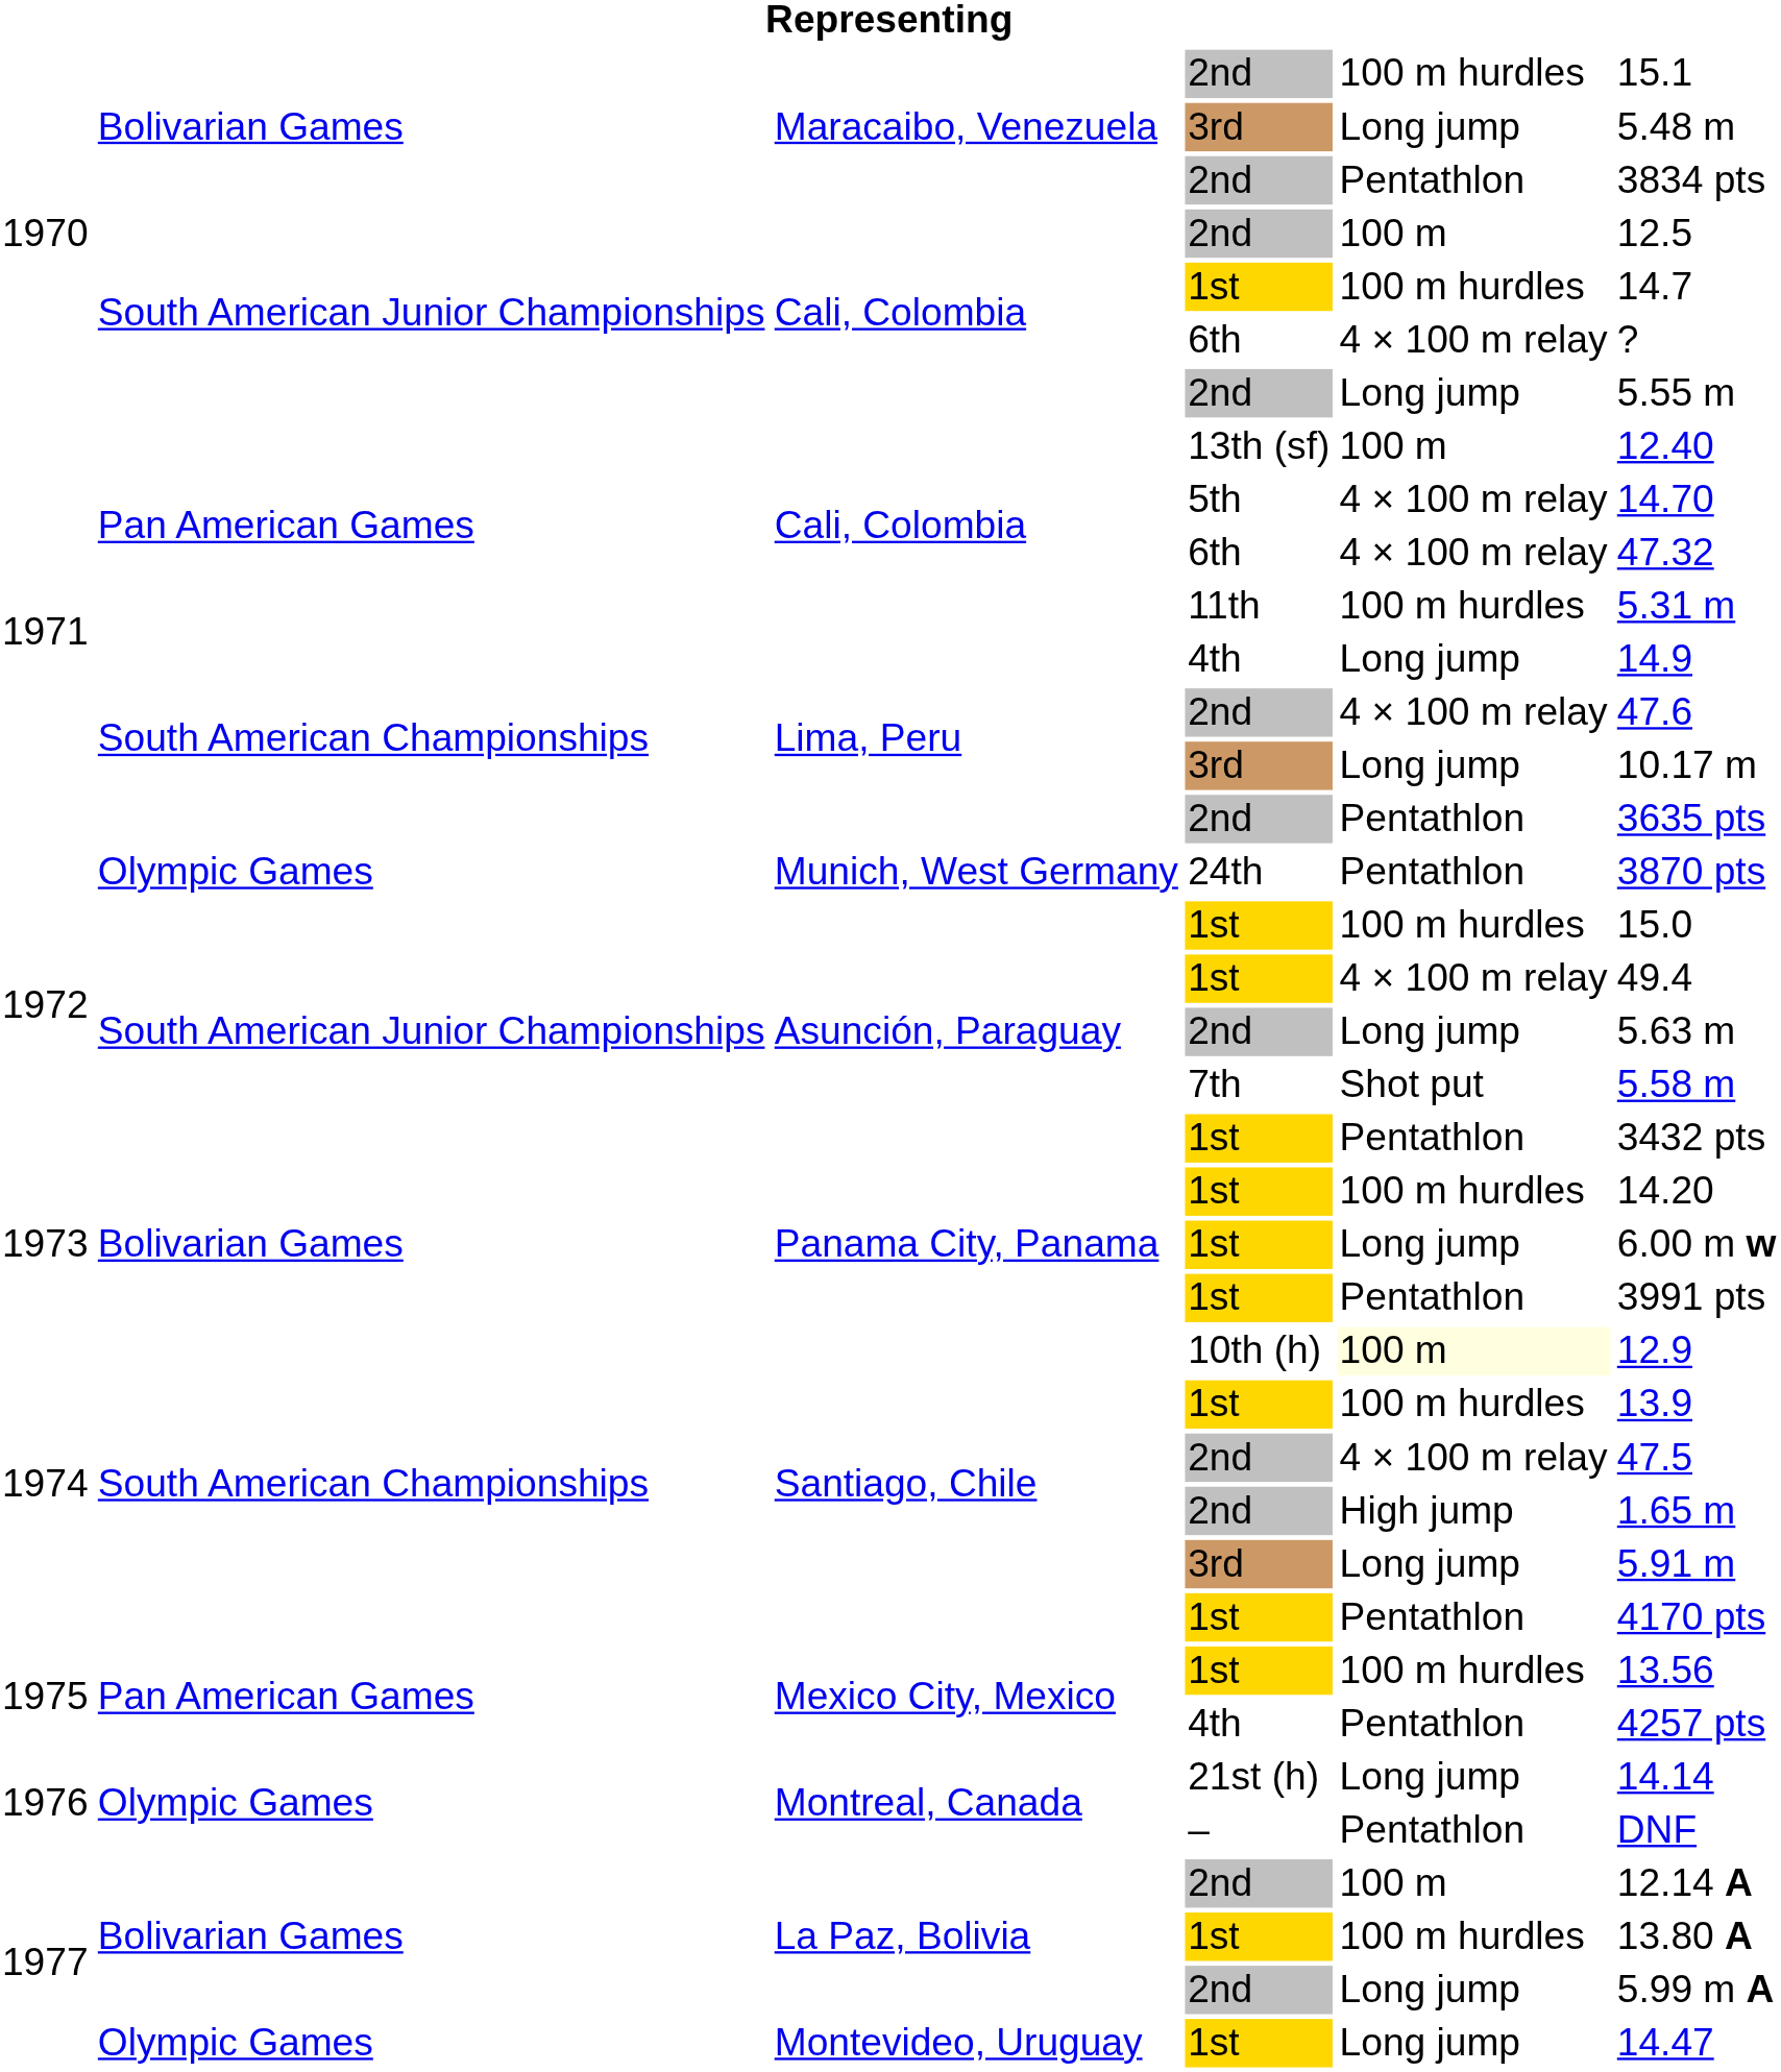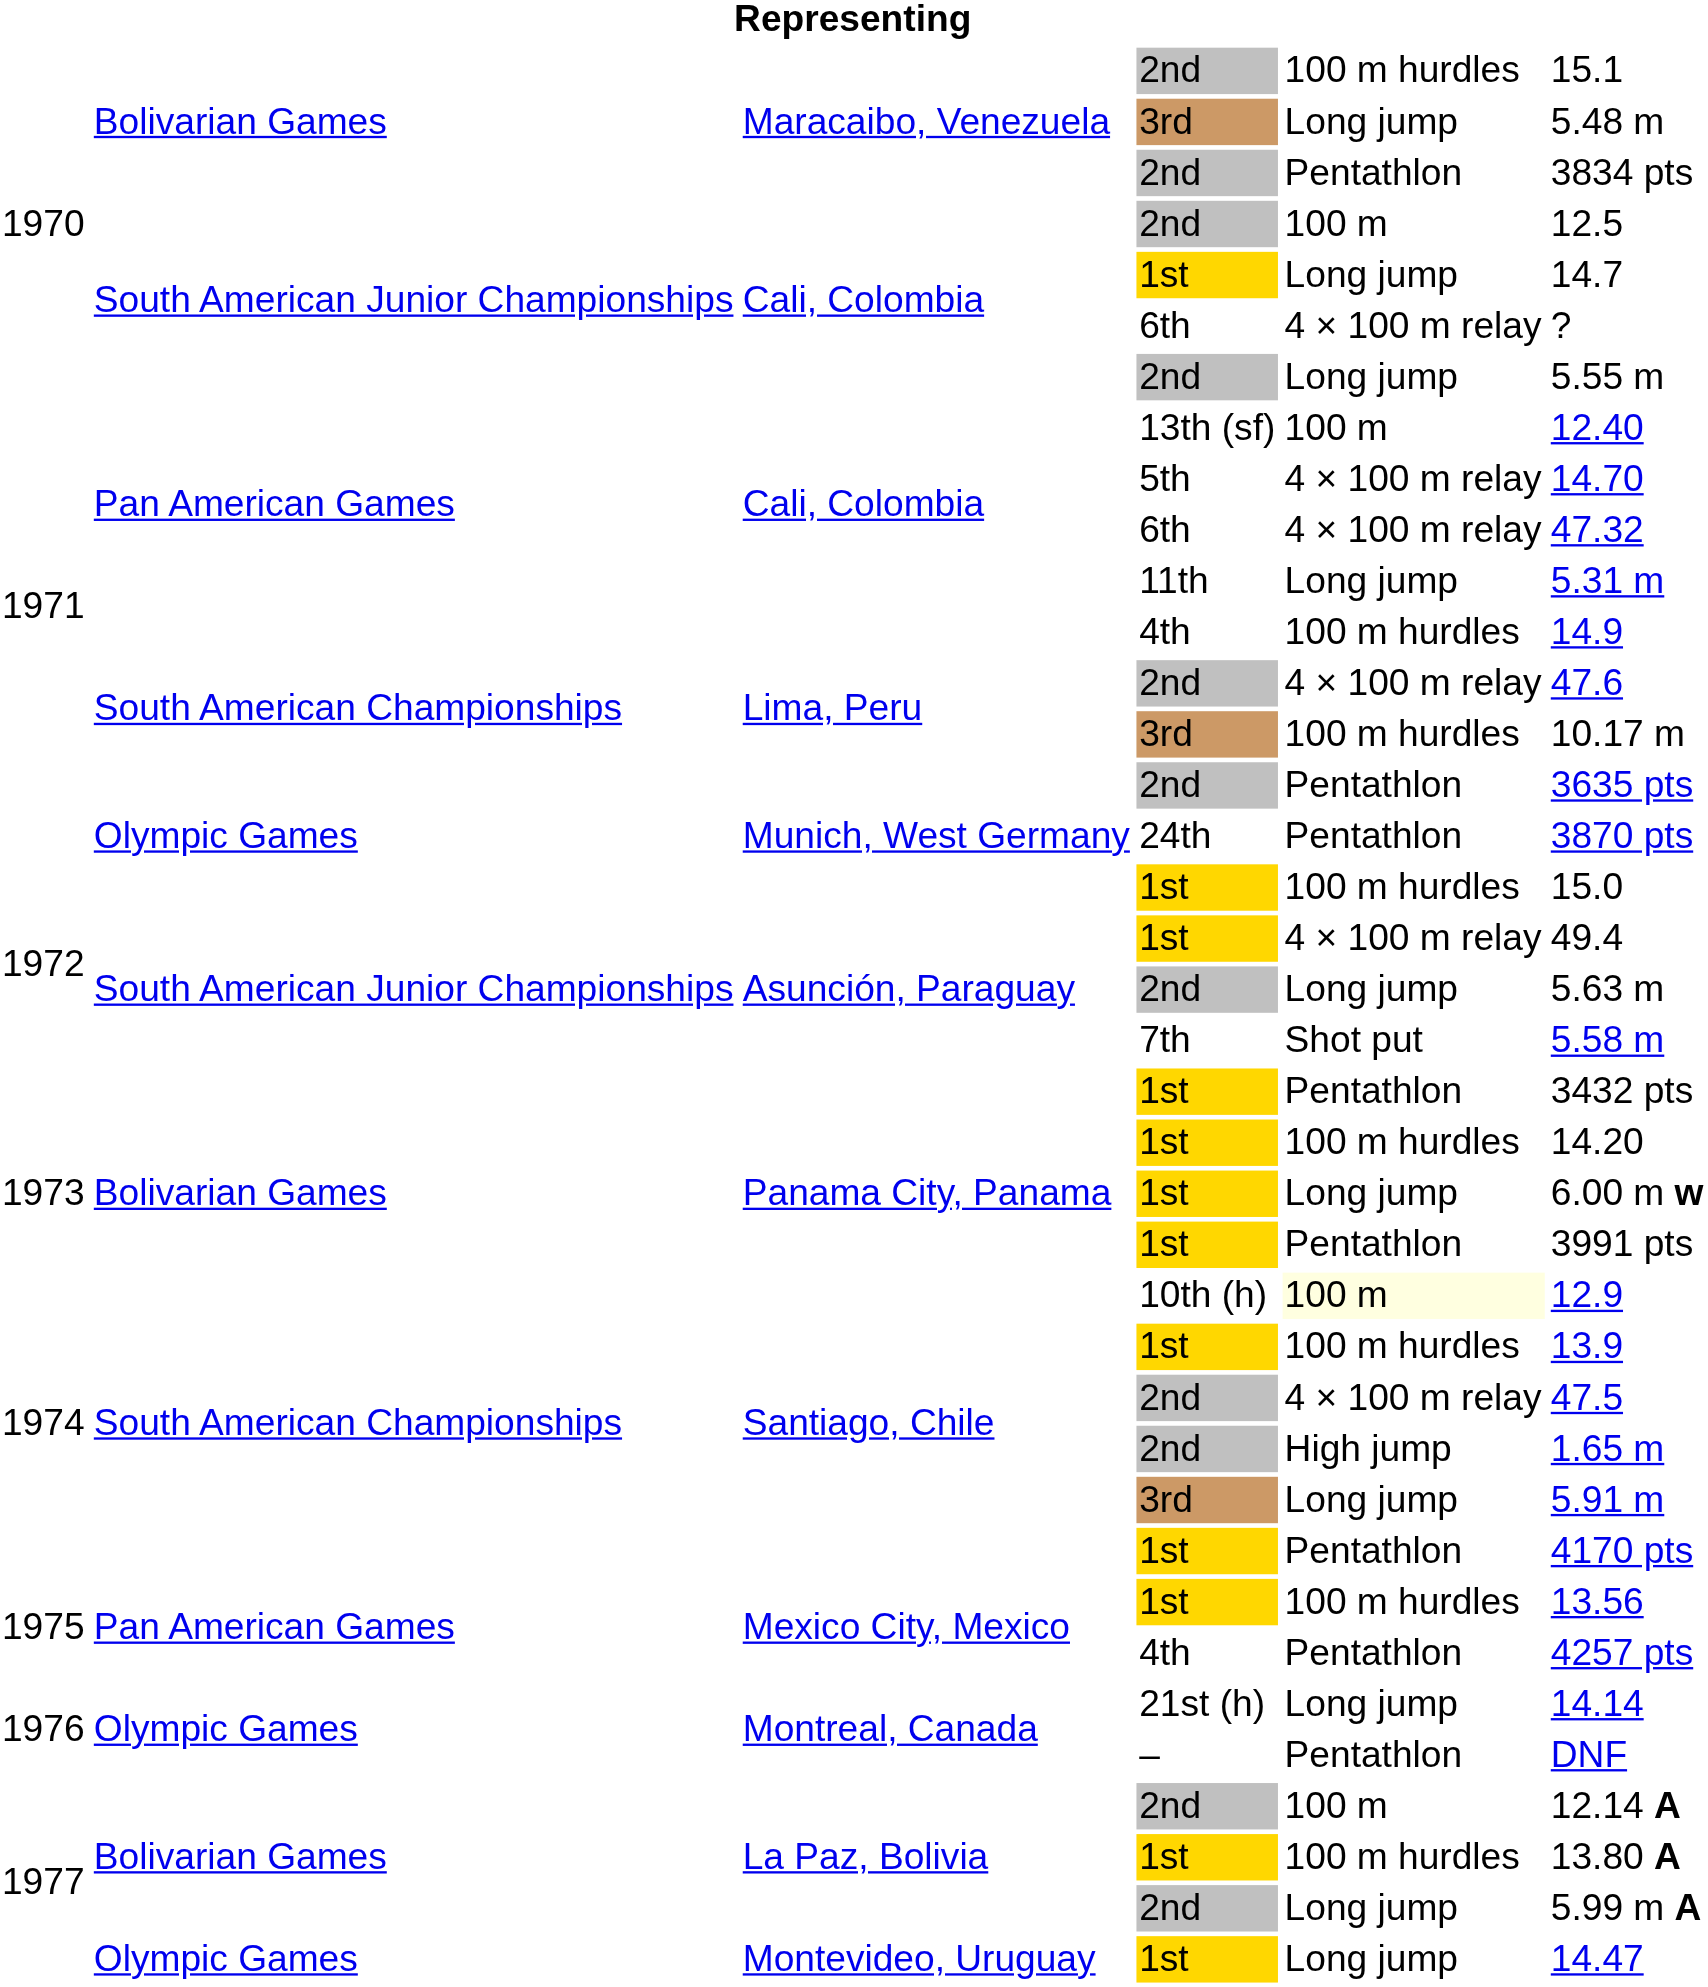 <table>
 <tr>
 <th colspan="6">Representing </th>
 </tr>
 <tr>
 <td rowspan=7>1970</td>
 <td rowspan=3><a href='#'>Bolivarian Games</a></td>
 <td rowspan=3><a href='#'>Maracaibo, Venezuela</a></td>
 <td bgcolor=silver>2nd</td>
 <td>100 m hurdles</td>
 <td>15.1</td>
 </tr>
 <tr>
 <td bgcolor=cc9966>3rd</td>
 <td>Long jump</td>
 <td>5.48 m</td>
 </tr>
 <tr>
 <td bgcolor=silver>2nd</td>
 <td>Pentathlon</td>
 <td>3834 pts</td>
 </tr>
 <tr>
 <td rowspan=4><a href='#'>South American Junior Championships</a></td>
 <td rowspan=4><a href='#'>Cali, Colombia</a></td>
 <td bgcolor=silver>2nd</td>
 <td>100 m</td>
 <td>12.5</td>
 </tr>
 <tr>
 <td bgcolor=gold>1st</td>
-<td>100 m hurdles</td>
+<td>Long jump</td>
 <td>14.7</td>
 </tr>
 <tr>
 <td>6th</td>
 <td>4 × 100 m relay</td>
 <td>?</td>
 </tr>
 <tr>
 <td bgcolor=silver>2nd</td>
 <td>Long jump</td>
 <td>5.55 m</td>
 </tr>
 <tr>
 <td rowspan=8>1971</td>
 <td rowspan=4><a href='#'>Pan American Games</a></td>
 <td rowspan=4><a href='#'>Cali, Colombia</a></td>
 <td>13th (sf)</td>
 <td>100 m</td>
 <td><a href='#'>12.40</a></td>
 </tr>
 <tr>
 <td>5th</td>
 <td>4 × 100 m relay</td>
 <td><a href='#'>14.70</a></td>
 </tr>
 <tr>
 <td>6th</td>
 <td>4 × 100 m relay</td>
 <td><a href='#'>47.32</a></td>
 </tr>
 <tr>
 <td>11th</td>
-<td>100 m hurdles</td>
+<td>Long jump</td>
 <td><a href='#'>5.31 m</a></td>
 </tr>
 <tr>
 <td rowspan=4><a href='#'>South American Championships</a></td>
 <td rowspan=4><a href='#'>Lima, Peru</a></td>
 <td>4th</td>
-<td>Long jump</td>
+<td>100 m hurdles</td>
 <td><a href='#'>14.9</a></td>
 </tr>
 <tr>
 <td bgcolor=silver>2nd</td>
 <td>4 × 100 m relay</td>
 <td><a href='#'>47.6</a></td>
 </tr>
 <tr>
 <td bgcolor=cc9966>3rd</td>
-<td>Long jump</td>
+<td>100 m hurdles</td>
 <td>10.17 m</td>
 </tr>
 <tr>
 <td bgcolor=silver>2nd</td>
 <td>Pentathlon</td>
 <td><a href='#'>3635 pts</a></td>
 </tr>
 <tr>
 <td rowspan=6>1972</td>
 <td><a href='#'>Olympic Games</a></td>
 <td><a href='#'>Munich, West Germany</a></td>
 <td>24th</td>
 <td>Pentathlon</td>
 <td><a href='#'>3870 pts</a></td>
 </tr>
 <tr>
 <td rowspan=5><a href='#'>South American Junior Championships</a></td>
 <td rowspan=5><a href='#'>Asunción, Paraguay</a></td>
 <td bgcolor=gold>1st</td>
 <td>100 m hurdles</td>
 <td>15.0</td>
 </tr>
 <tr>
 <td bgcolor=gold>1st</td>
 <td>4 × 100 m relay</td>
 <td>49.4</td>
 </tr>
 <tr>
 <td bgcolor=silver>2nd</td>
 <td>Long jump</td>
 <td>5.63 m</td>
 </tr>
 <tr>
 <td>7th</td>
 <td>Shot put</td>
 <td><a href='#'>5.58 m</a></td>
 </tr>
 <tr>
 <td bgcolor=gold>1st</td>
 <td>Pentathlon</td>
 <td>3432 pts</td>
 </tr>
 <tr>
 <td rowspan=3>1973</td>
 <td rowspan=3><a href='#'>Bolivarian Games</a></td>
 <td rowspan=3><a href='#'>Panama City, Panama</a></td>
 <td bgcolor=gold>1st</td>
 <td>100 m hurdles</td>
 <td>14.20</td>
 </tr>
 <tr>
 <td bgcolor=gold>1st</td>
 <td>Long jump</td>
 <td>6.00 m <strong>w</strong></td>
 </tr>
 <tr>
 <td bgcolor=gold>1st</td>
 <td>Pentathlon</td>
 <td>3991 pts</td>
 </tr>
 <tr>
 <td rowspan=6>1974</td>
 <td rowspan=6><a href='#'>South American Championships</a></td>
 <td rowspan=6><a href='#'>Santiago, Chile</a></td>
 <td>10th (h)</td>
 <td style="background: lightyellow;">100 m</td>
 <td><a href='#'>12.9</a></td>
 </tr>
 <tr>
 <td bgcolor=gold>1st</td>
 <td>100 m hurdles</td>
 <td><a href='#'>13.9</a></td>
 </tr>
 <tr>
 <td bgcolor=silver>2nd</td>
 <td>4 × 100 m relay</td>
 <td><a href='#'>47.5</a></td>
 </tr>
 <tr>
 <td bgcolor=silver>2nd</td>
 <td>High jump</td>
 <td><a href='#'>1.65 m</a></td>
 </tr>
 <tr>
 <td bgcolor=cc9966>3rd</td>
 <td>Long jump</td>
 <td><a href='#'>5.91 m</a></td>
 </tr>
 <tr>
 <td bgcolor=gold>1st</td>
 <td>Pentathlon</td>
 <td><a href='#'>4170 pts</a></td>
 </tr>
 <tr>
 <td rowspan=2>1975</td>
 <td rowspan=2><a href='#'>Pan American Games</a></td>
 <td rowspan=2><a href='#'>Mexico City, Mexico</a></td>
 <td bgcolor=gold>1st</td>
 <td>100 m hurdles</td>
 <td><a href='#'>13.56</a></td>
 </tr>
 <tr>
 <td>4th</td>
 <td>Pentathlon</td>
 <td><a href='#'>4257 pts</a></td>
 </tr>
 <tr>
 <td rowspan=2>1976</td>
 <td rowspan=2><a href='#'>Olympic Games</a></td>
 <td rowspan=2><a href='#'>Montreal, Canada</a></td>
 <td>21st (h)</td>
 <td>Long jump</td>
 <td><a href='#'>14.14</a></td>
 </tr>
 <tr>
 <td>–</td>
 <td>Pentathlon</td>
 <td><a href='#'>DNF</a></td>
 </tr>
 <tr>
 <td rowspan=4>1977</td>
 <td rowspan=3><a href='#'>Bolivarian Games</a></td>
 <td rowspan=3><a href='#'>La Paz, Bolivia</a></td>
 <td bgcolor=silver>2nd</td>
 <td>100 m</td>
 <td>12.14 <strong>A</strong></td>
 </tr>
 <tr>
 <td bgcolor=gold>1st</td>
 <td>100 m hurdles</td>
 <td>13.80 <strong>A</strong></td>
 </tr>
 <tr>
 <td bgcolor=silver>2nd</td>
 <td>Long jump</td>
 <td>5.99 m <strong>A</strong></td>
 </tr>
 <tr>
 <td><a href='#'>Olympic Games</a></td>
 <td><a href='#'>Montevideo, Uruguay</a></td>
 <td bgcolor=gold>1st</td>
 <td>Long jump</td>
 <td><a href='#'>14.47</a></td>
 </tr>
 </table>
